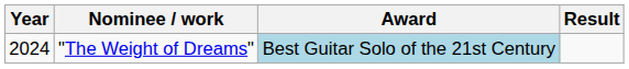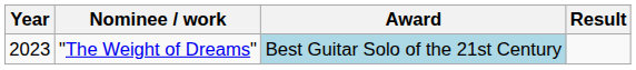 <table class="wikitable">
 <tr>
 <th>Year</th>
 <th>Nominee / work</th>
 <th>Award</th>
 <th>Result</th>
 </tr>
 <tr>
-<td>2024</td>
+<td>2023</td>
 <td>"<a href='#'>The Weight of Dreams</a>"</td>
 <td style="background: lightblue;">Best Guitar Solo of the 21st Century</td>
 <td></td>
 </tr>
 </table>
